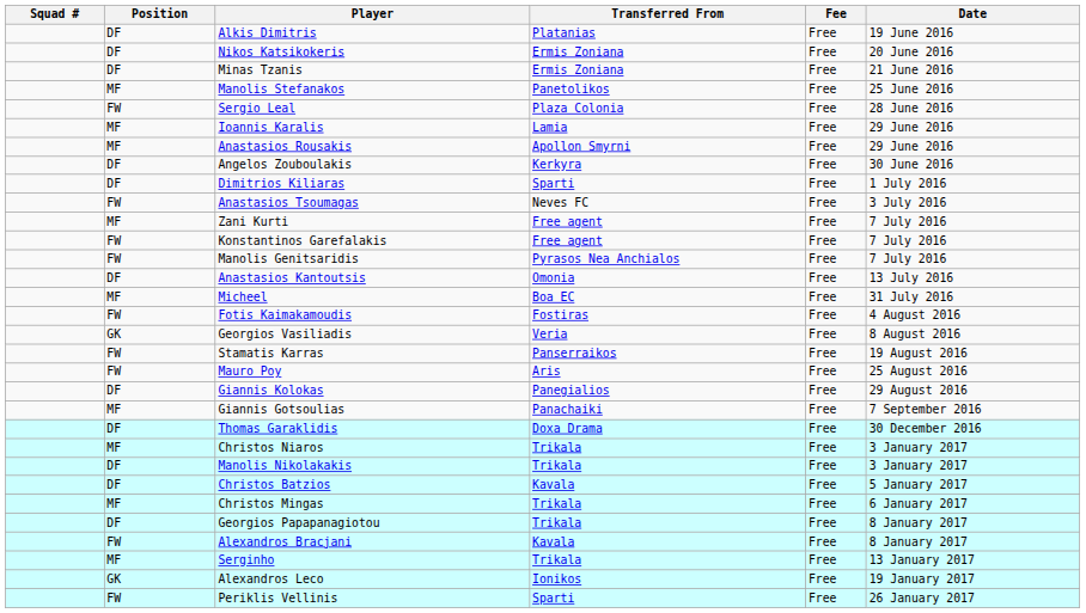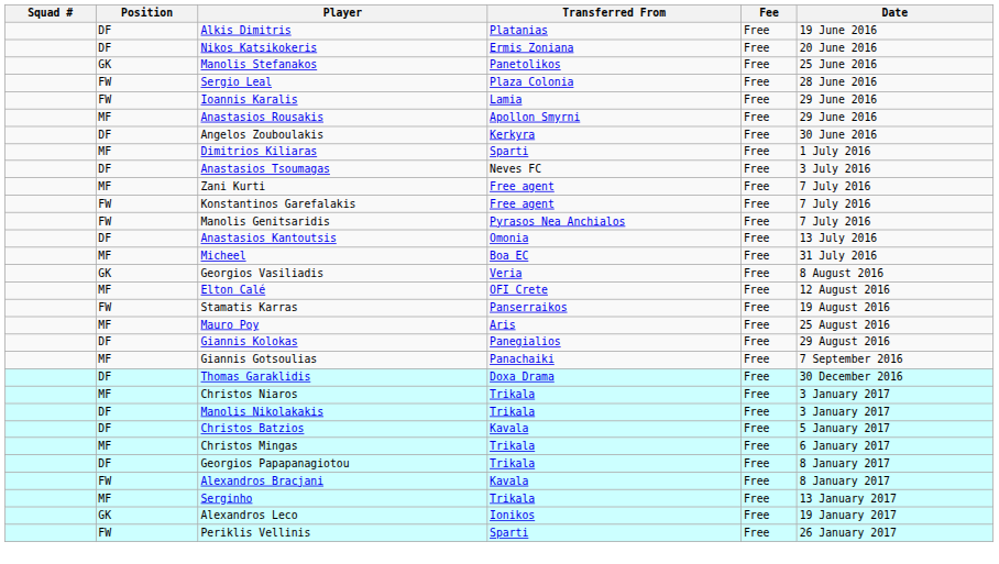 <table class="wikitable sortable" style="width:90%; text-align:center; font-size:95%; text-align:left;">
 <tr>
 <th><strong>Squad #</strong></th>
 <th><strong>Position</strong></th>
 <th><strong>Player</strong></th>
 <th><strong>Transferred From</strong></th>
 <th><strong>Fee</strong></th>
 <th><strong>Date</strong></th>
 </tr>
 <tr>
 <td></td>
 <td>DF</td>
 <td>  <a href='#'>Alkis Dimitris</a></td>
 <td> <a href='#'>Platanias</a></td>
 <td>Free</td>
 <td>19 June 2016</td>
 </tr>
 <tr>
 <td></td>
 <td>DF</td>
 <td> <a href='#'>Nikos Katsikokeris</a></td>
 <td> <a href='#'>Ermis Zoniana</a></td>
 <td>Free</td>
 <td>20 June 2016</td>
 </tr>
 <tr>
 <td></td>
-<td>DF</td>
-<td> Minas Tzanis</td>
-<td> <a href='#'>Ermis Zoniana</a></td>
-<td>Free</td>
-<td>21 June 2016</td>
-</tr>
-<tr>
-<td></td>
-<td>MF</td>
+<td>GK</td>
 <td> <a href='#'>Manolis Stefanakos</a></td>
 <td> <a href='#'>Panetolikos</a></td>
 <td>Free</td>
 <td>25 June 2016</td>
 </tr>
 <tr>
 <td></td>
 <td>FW</td>
 <td> <a href='#'>Sergio Leal</a></td>
 <td> <a href='#'>Plaza Colonia</a></td>
 <td>Free</td>
 <td>28 June 2016</td>
 </tr>
 <tr>
 <td></td>
-<td>MF</td>
+<td>FW</td>
 <td> <a href='#'>Ioannis Karalis</a></td>
 <td> <a href='#'>Lamia</a></td>
 <td>Free</td>
 <td>29 June 2016</td>
 </tr>
 <tr>
 <td></td>
 <td>MF</td>
 <td> <a href='#'>Anastasios Rousakis</a></td>
 <td> <a href='#'>Apollon Smyrni</a></td>
 <td>Free</td>
 <td>29 June 2016</td>
 </tr>
 <tr>
 <td></td>
 <td>DF</td>
 <td> Angelos Zouboulakis</td>
 <td> <a href='#'>Kerkyra</a></td>
 <td>Free</td>
 <td>30 June 2016</td>
 </tr>
 <tr>
 <td></td>
-<td>DF</td>
+<td>MF</td>
 <td> <a href='#'>Dimitrios Kiliaras</a></td>
 <td> <a href='#'>Sparti</a></td>
 <td>Free</td>
 <td>1 July 2016</td>
 </tr>
 <tr>
 <td></td>
-<td>FW</td>
+<td>DF</td>
 <td> <a href='#'>Anastasios Tsoumagas</a></td>
 <td> Neves FC</td>
 <td>Free</td>
 <td>3 July 2016</td>
 </tr>
 <tr>
 <td></td>
 <td>MF</td>
 <td> Zani Kurti</td>
 <td><a href='#'>Free agent</a></td>
 <td>Free</td>
 <td>7 July 2016</td>
 </tr>
 <tr>
 <td></td>
 <td>FW</td>
 <td> Konstantinos Garefalakis</td>
 <td><a href='#'>Free agent</a></td>
 <td>Free</td>
 <td>7 July 2016</td>
 </tr>
 <tr>
 <td></td>
 <td>FW</td>
 <td> Manolis Genitsaridis</td>
 <td> <a href='#'>Pyrasos Nea Anchialos</a></td>
 <td>Free</td>
 <td>7 July 2016</td>
 </tr>
 <tr>
 <td></td>
 <td>DF</td>
 <td> <a href='#'>Anastasios Kantoutsis</a></td>
 <td> <a href='#'>Omonia</a></td>
 <td>Free</td>
 <td>13 July 2016</td>
 </tr>
 <tr>
 <td></td>
 <td>MF</td>
 <td>  <a href='#'>Micheel</a></td>
 <td> <a href='#'>Boa EC</a></td>
 <td>Free</td>
 <td>31 July 2016</td>
 </tr>
 <tr>
 <td></td>
-<td>FW</td>
-<td> <a href='#'>Fotis Kaimakamoudis</a></td>
-<td> <a href='#'>Fostiras</a></td>
-<td>Free</td>
-<td>4 August 2016</td>
-</tr>
-<tr>
-<td></td>
 <td>GK</td>
 <td> Georgios Vasiliadis</td>
 <td> <a href='#'>Veria</a></td>
 <td>Free</td>
 <td>8 August 2016</td>
+</tr>
+<tr>
+<td></td>
+<td>MF</td>
+<td> <a href='#'>Elton Calé</a></td>
+<td> <a href='#'>OFI Crete</a></td>
+<td>Free</td>
+<td>12 August 2016</td>
 </tr>
 <tr>
 <td></td>
 <td>FW</td>
 <td> Stamatis Karras</td>
 <td> <a href='#'>Panserraikos</a></td>
 <td>Free</td>
 <td>19 August 2016</td>
 </tr>
 <tr>
 <td></td>
-<td>FW</td>
+<td>MF</td>
 <td>  <a href='#'>Mauro Poy</a></td>
 <td> <a href='#'>Aris</a></td>
 <td>Free</td>
 <td>25 August 2016</td>
 </tr>
 <tr>
 <td></td>
 <td>DF</td>
 <td> <a href='#'>Giannis Kolokas</a></td>
 <td> <a href='#'>Panegialios</a></td>
 <td>Free</td>
 <td>29 August 2016</td>
 </tr>
 <tr>
 <td></td>
 <td>MF</td>
 <td> Giannis Gotsoulias</td>
 <td> <a href='#'>Panachaiki</a></td>
 <td>Free</td>
 <td>7 September 2016</td>
 </tr>
 <tr>
 <th style="background:#CCFFFF; text-align:left; font-weight: normal;"></th>
 <th style="background:#CCFFFF; text-align:left; font-weight: normal;">DF</th>
 <th style="background:#CCFFFF; text-align:left; font-weight: normal;"> <a href='#'>Thomas Garaklidis</a></th>
 <th style="background:#CCFFFF; text-align:left; font-weight: normal;"> <a href='#'>Doxa Drama</a></th>
 <th style="background:#CCFFFF; text-align:left; font-weight: normal;">Free</th>
 <th style="background:#CCFFFF; text-align:left; font-weight: normal;">30 December 2016</th>
 </tr>
 <tr>
 <th style="background:#CCFFFF; text-align:left; font-weight: normal;"></th>
 <th style="background:#CCFFFF; text-align:left; font-weight: normal;">MF</th>
 <th style="background:#CCFFFF; text-align:left; font-weight: normal;"> Christos Niaros</th>
 <th style="background:#CCFFFF; text-align:left; font-weight: normal;"> <a href='#'>Trikala</a></th>
 <th style="background:#CCFFFF; text-align:left; font-weight: normal;">Free</th>
 <th style="background:#CCFFFF; text-align:left; font-weight: normal;">3 January 2017</th>
 </tr>
 <tr>
 <th style="background:#CCFFFF; text-align:left; font-weight: normal;"></th>
 <th style="background:#CCFFFF; text-align:left; font-weight: normal;">DF</th>
 <th style="background:#CCFFFF; text-align:left; font-weight: normal;"> <a href='#'>Manolis Nikolakakis</a></th>
 <th style="background:#CCFFFF; text-align:left; font-weight: normal;"> <a href='#'>Trikala</a></th>
 <th style="background:#CCFFFF; text-align:left; font-weight: normal;">Free</th>
 <th style="background:#CCFFFF; text-align:left; font-weight: normal;">3 January 2017</th>
 </tr>
 <tr>
 <th style="background:#CCFFFF; text-align:left; font-weight: normal;"></th>
 <th style="background:#CCFFFF; text-align:left; font-weight: normal;">DF</th>
 <th style="background:#CCFFFF; text-align:left; font-weight: normal;"> <a href='#'>Christos Batzios</a></th>
 <th style="background:#CCFFFF; text-align:left; font-weight: normal;"> <a href='#'>Kavala</a></th>
 <th style="background:#CCFFFF; text-align:left; font-weight: normal;">Free</th>
 <th style="background:#CCFFFF; text-align:left; font-weight: normal;">5 January 2017</th>
 </tr>
 <tr>
 <th style="background:#CCFFFF; text-align:left; font-weight: normal;"></th>
 <th style="background:#CCFFFF; text-align:left; font-weight: normal;">MF</th>
 <th style="background:#CCFFFF; text-align:left; font-weight: normal;"> Christos Mingas</th>
 <th style="background:#CCFFFF; text-align:left; font-weight: normal;"> <a href='#'>Trikala</a></th>
 <th style="background:#CCFFFF; text-align:left; font-weight: normal;">Free</th>
 <th style="background:#CCFFFF; text-align:left; font-weight: normal;">6 January 2017</th>
 </tr>
 <tr>
 <th style="background:#CCFFFF; text-align:left; font-weight: normal;"></th>
 <th style="background:#CCFFFF; text-align:left; font-weight: normal;">DF</th>
 <th style="background:#CCFFFF; text-align:left; font-weight: normal;"> Georgios Papapanagiotou</th>
 <th style="background:#CCFFFF; text-align:left; font-weight: normal;"> <a href='#'>Trikala</a></th>
 <th style="background:#CCFFFF; text-align:left; font-weight: normal;">Free</th>
 <th style="background:#CCFFFF; text-align:left; font-weight: normal;">8 January 2017</th>
 </tr>
 <tr>
 <th style="background:#CCFFFF; text-align:left; font-weight: normal;"></th>
 <th style="background:#CCFFFF; text-align:left; font-weight: normal;">FW</th>
 <th style="background:#CCFFFF; text-align:left; font-weight: normal;">  <a href='#'>Alexandros Bracjani</a></th>
 <th style="background:#CCFFFF; text-align:left; font-weight: normal;"> <a href='#'>Kavala</a></th>
 <th style="background:#CCFFFF; text-align:left; font-weight: normal;">Free</th>
 <th style="background:#CCFFFF; text-align:left; font-weight: normal;">8 January 2017</th>
 </tr>
 <tr>
 <th style="background:#CCFFFF; text-align:left; font-weight: normal;"></th>
 <th style="background:#CCFFFF; text-align:left; font-weight: normal;">MF</th>
 <th style="background:#CCFFFF; text-align:left; font-weight: normal;"> <a href='#'>Serginho</a></th>
 <th style="background:#CCFFFF; text-align:left; font-weight: normal;"> <a href='#'>Trikala</a></th>
 <th style="background:#CCFFFF; text-align:left; font-weight: normal;">Free</th>
 <th style="background:#CCFFFF; text-align:left; font-weight: normal;">13 January 2017</th>
 </tr>
 <tr>
 <th style="background:#CCFFFF; text-align:left; font-weight: normal;"></th>
 <th style="background:#CCFFFF; text-align:left; font-weight: normal;">GK</th>
 <th style="background:#CCFFFF; text-align:left; font-weight: normal;">  Alexandros Leco</th>
 <th style="background:#CCFFFF; text-align:left; font-weight: normal;"> <a href='#'>Ionikos</a></th>
 <th style="background:#CCFFFF; text-align:left; font-weight: normal;">Free</th>
 <th style="background:#CCFFFF; text-align:left; font-weight: normal;">19 January 2017</th>
 </tr>
 <tr>
 <th style="background:#CCFFFF; text-align:left; font-weight: normal;"></th>
 <th style="background:#CCFFFF; text-align:left; font-weight: normal;">FW</th>
 <th style="background:#CCFFFF; text-align:left; font-weight: normal;"> Periklis Vellinis</th>
 <th style="background:#CCFFFF; text-align:left; font-weight: normal;"> <a href='#'>Sparti</a></th>
 <th style="background:#CCFFFF; text-align:left; font-weight: normal;">Free</th>
 <th style="background:#CCFFFF; text-align:left; font-weight: normal;">26 January 2017</th>
 </tr>
 </table>
